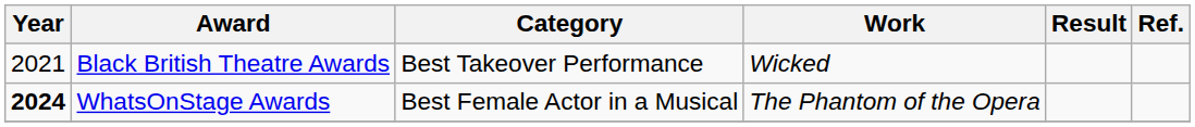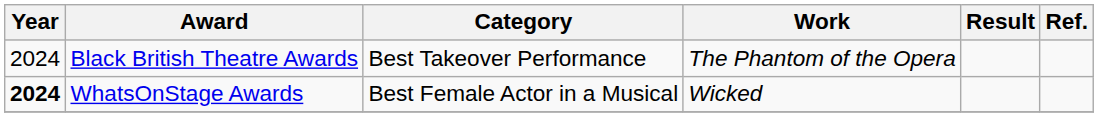 <table class="wikitable plainrowheaders">
 <tr>
 <th>Year</th>
 <th>Award</th>
 <th>Category</th>
 <th>Work</th>
 <th>Result</th>
 <th>Ref.</th>
 </tr>
 <tr>
-<td>2021</td>
+<td>2024</td>
 <td><a href='#'>Black British Theatre Awards</a></td>
 <td>Best Takeover Performance</td>
-<td><em>Wicked</em></td>
+<td><em>The Phantom of the Opera</em></td>
 <td></td>
 <td></td>
 </tr>
 <tr>
 <td><strong>2024</strong></td>
 <td><a href='#'>WhatsOnStage Awards</a></td>
 <td>Best Female Actor in a Musical</td>
-<td><em>The Phantom of the Opera</em></td>
+<td><em>Wicked</em></td>
 <td></td>
 <td></td>
 </tr>
 <tr>
 </tr>
 </table>
